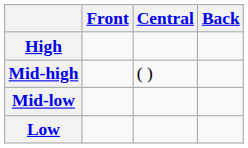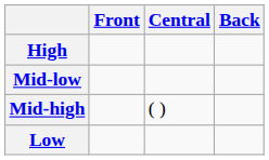 <table class="wikitable">
 <tr>
 <th></th>
 <th><a href='#'>Front</a></th>
 <th><a href='#'>Central</a></th>
 <th><a href='#'>Back</a></th>
 </tr>
 <tr>
 <th><a href='#'>High</a></th>
 <td>  </td>
 <td></td>
 <td></td>
 </tr>
 <tr>
+<th><a href='#'>Mid-low</a></th>
+<td> </td>
+<td></td>
+<td> </td>
+</tr>
+<tr>
 <th><a href='#'>Mid-high</a></th>
 <td> </td>
 <td>( )</td>
 <td></td>
-</tr>
-<tr>
-<th><a href='#'>Mid-low</a></th>
-<td> </td>
-<td></td>
-<td> </td>
 </tr>
 <tr>
 <th><a href='#'>Low</a></th>
 <td></td>
 <td></td>
 <td></td>
 </tr>
 </table>
